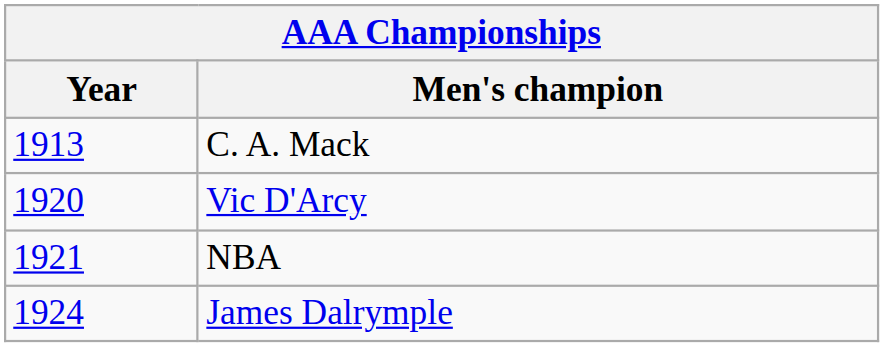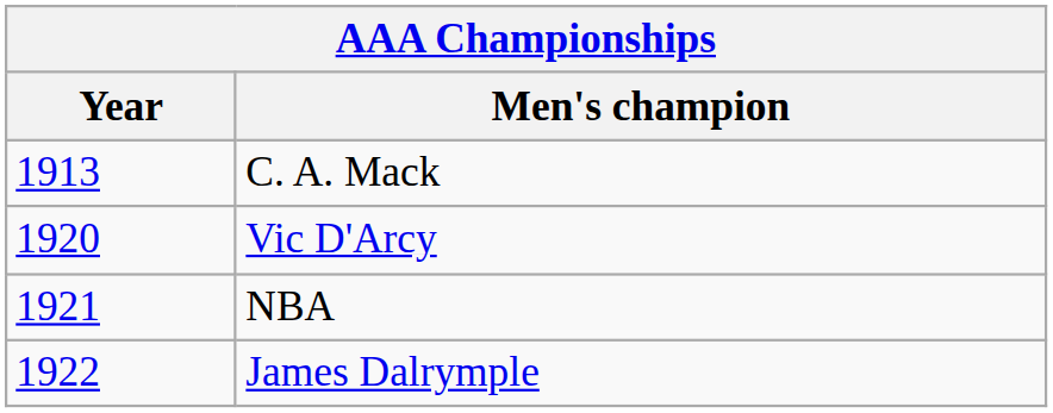 <table class="wikitable">
 <tr>
 <th colspan="2"><a href='#'>AAA Championships</a><br></th>
 </tr>
 <tr>
 <th width=80>Year</th>
 <th width=300>Men's champion</th>
 </tr>
 <tr>
 <td><a href='#'>1913</a></td>
 <td>C. A. Mack</td>
 </tr>
 <tr>
 <td><a href='#'>1920</a></td>
 <td><a href='#'>Vic D'Arcy</a></td>
 </tr>
 <tr>
 <td><a href='#'>1921</a></td>
 <td>NBA</td>
 </tr>
 <tr>
-<td><a href='#'>1924</a></td>
+<td><a href='#'>1922</a></td>
 <td><a href='#'>James Dalrymple</a></td>
 </tr>
 </table>
